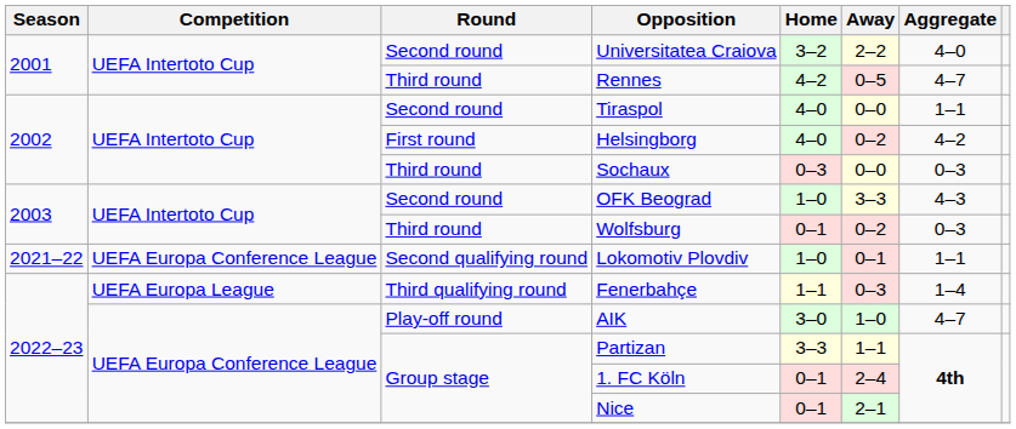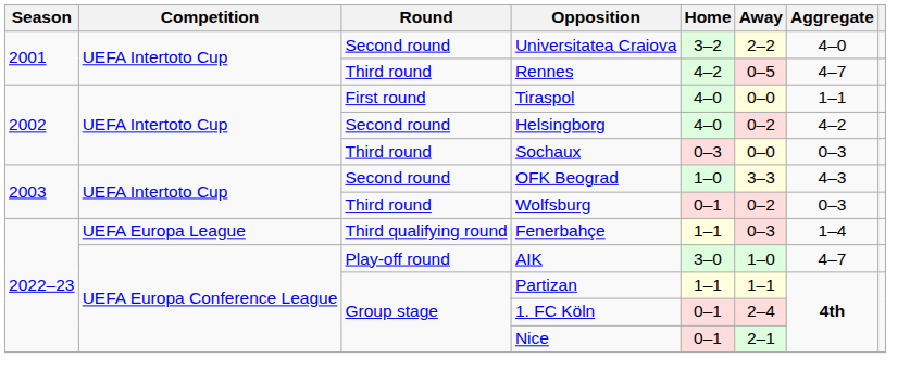 <table class="wikitable" style="text-align:left">
 <tr>
 <th>Season</th>
 <th>Competition</th>
 <th>Round</th>
 <th>Opposition</th>
 <th>Home</th>
 <th>Away</th>
 <th>Aggregate</th>
 <th></th>
 </tr>
 <tr>
 <td rowspan=2><a href='#'>2001</a></td>
 <td rowspan=2><a href='#'>UEFA Intertoto Cup</a></td>
 <td><a href='#'>Second round</a></td>
 <td> <a href='#'>Universitatea Craiova</a></td>
 <td style="text-align:center; background:#dfd;">3–2</td>
 <td style="text-align:center; background:#ffd;">2–2</td>
 <td style="text-align:center;">4–0</td>
 <td></td>
 </tr>
 <tr>
 <td><a href='#'>Third round</a></td>
 <td> <a href='#'>Rennes</a></td>
 <td style="text-align:center; background:#dfd;">4–2</td>
 <td style="text-align:center; background:#fdd;">0–5</td>
 <td style="text-align:center;">4–7</td>
 <td></td>
 </tr>
 <tr>
 <td rowspan=3><a href='#'>2002</a></td>
 <td rowspan=3><a href='#'>UEFA Intertoto Cup</a></td>
-<td><a href='#'>Second round</a></td>
+<td><a href='#'>First round</a></td>
 <td> <a href='#'>Tiraspol</a></td>
 <td style="text-align:center; background:#dfd;">4–0</td>
 <td style="text-align:center; background:#ffd;">0–0</td>
 <td style="text-align:center;">1–1 </td>
 <td></td>
 </tr>
 <tr>
-<td><a href='#'>First round</a></td>
+<td><a href='#'>Second round</a></td>
 <td> <a href='#'>Helsingborg</a></td>
 <td style="text-align:center; background:#dfd;">4–0</td>
 <td style="text-align:center; background:#fdd;">0–2</td>
 <td style="text-align:center;">4–2</td>
 <td></td>
 </tr>
 <tr>
 <td><a href='#'>Third round</a></td>
 <td> <a href='#'>Sochaux</a></td>
 <td style="text-align:center; background:#fdd;">0–3</td>
 <td style="text-align:center; background:#ffd;">0–0</td>
 <td style="text-align:center;">0–3</td>
 <td></td>
 </tr>
 <tr>
 <td rowspan=2><a href='#'>2003</a></td>
 <td rowspan=2><a href='#'>UEFA Intertoto Cup</a></td>
 <td><a href='#'>Second round</a></td>
 <td> <a href='#'>OFK Beograd</a></td>
 <td style="text-align:center; background:#dfd;">1–0</td>
 <td style="text-align:center; background:#ffd;">3–3</td>
 <td style="text-align:center;">4–3</td>
 <td></td>
 </tr>
 <tr>
 <td><a href='#'>Third round</a></td>
 <td> <a href='#'>Wolfsburg</a></td>
 <td style="text-align:center; background:#fdd;">0–1</td>
 <td style="text-align:center; background:#fdd;">0–2</td>
 <td style="text-align:center;">0–3</td>
 <td></td>
 </tr>
 <tr>
-<td><a href='#'>2021–22</a></td>
-<td><a href='#'>UEFA Europa Conference League</a></td>
-<td><a href='#'>Second qualifying round</a></td>
-<td> <a href='#'>Lokomotiv Plovdiv</a></td>
-<td style="text-align:center; background:#dfd;">1–0</td>
-<td style="text-align:center; background:#fdd;">0–1</td>
-<td style="text-align:center;">1–1 </td>
-<td></td>
-</tr>
-<tr>
 <td rowspan=5><a href='#'>2022–23</a></td>
 <td><a href='#'>UEFA Europa League</a></td>
 <td><a href='#'>Third qualifying round</a></td>
 <td> <a href='#'>Fenerbahçe</a></td>
 <td style="text-align:center; background:#ffd;">1–1</td>
 <td style="text-align:center; background:#fdd;">0–3</td>
 <td style="text-align:center;">1–4</td>
 <td></td>
 </tr>
 <tr>
 <td rowspan=4><a href='#'>UEFA Europa Conference League</a></td>
 <td><a href='#'>Play-off round</a></td>
 <td> <a href='#'>AIK</a></td>
 <td style="text-align:center; background:#dfd;">3–0</td>
 <td style="text-align:center; background:#dfd;">1–0</td>
 <td style="text-align:center;">4–7</td>
 <td></td>
 </tr>
 <tr>
 <td rowspan=3><a href='#'>Group stage</a></td>
 <td> <a href='#'>Partizan</a></td>
-<td style="text-align:center; background:#ffd;">3–3</td>
+<td style="text-align:center; background:#ffd;">1–1</td>
 <td style="text-align:center; background:#ffd;">1–1</td>
 <td style="text-align:center;" rowspan="3"><strong>4th</strong></td>
 <td rowspan="3"></td>
 </tr>
 <tr>
 <td> <a href='#'>1. FC Köln</a></td>
 <td style="text-align:center; background:#fdd;">0–1</td>
 <td style="text-align:center; background:#fdd;">2–4</td>
 </tr>
 <tr>
 <td> <a href='#'>Nice</a></td>
 <td style="text-align:center; background:#fdd;">0–1</td>
 <td style="text-align:center; background:#dfd;">2–1</td>
 </tr>
 <tr>
 </tr>
 </table>
